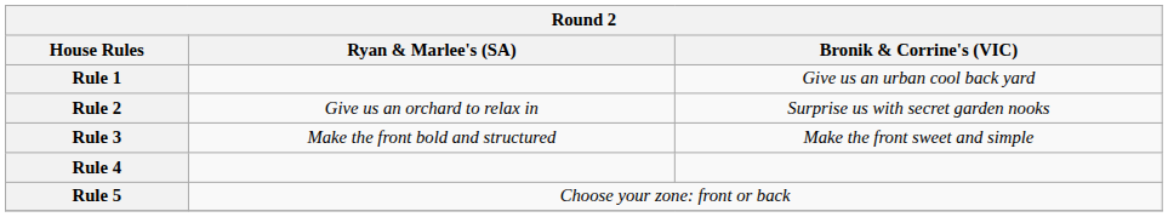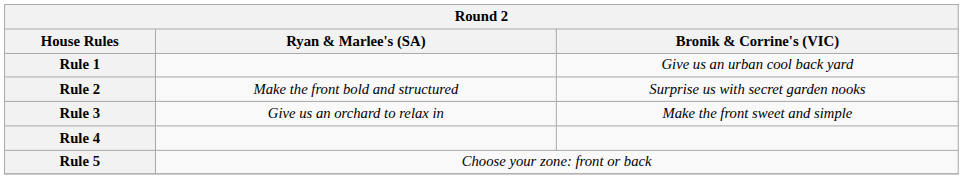 <table class="wikitable plainrowheaders" style="text-align:center; font-size:90%; width:65em;">
 <tr>
 <th colspan="3" >Round 2</th>
 </tr>
 <tr>
 <th style="width:15%;">House Rules</th>
 <th style="width:40%;">Ryan & Marlee's (SA)</th>
 <th style="width:40%;">Bronik & Corrine's (VIC)</th>
 </tr>
 <tr>
 <th>Rule 1</th>
 <td></td>
 <td><em>Give us an urban cool back yard</em></td>
 </tr>
 <tr>
 <th>Rule 2</th>
-<td><em>Give us an orchard to relax in</em></td>
+<td><em>Make the front bold and structured</em></td>
 <td><em>Surprise us with secret garden nooks</em></td>
 </tr>
 <tr>
 <th>Rule 3</th>
-<td><em>Make the front bold and structured</em></td>
+<td><em>Give us an orchard to relax in</em></td>
 <td><em>Make the front sweet and simple</em></td>
 </tr>
 <tr>
 <th>Rule 4</th>
 <td></td>
 <td></td>
 </tr>
 <tr>
 <th>Rule 5</th>
 <td colspan="2"><em>Choose your zone: front or back</em></td>
 </tr>
 <tr>
 </tr>
 </table>
